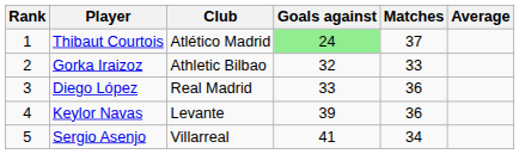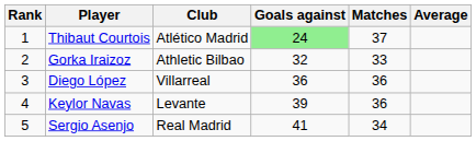 <table class="wikitable" style="text-align:center">
 <tr>
 <th>Rank</th>
 <th>Player</th>
 <th>Club</th>
 <th>Goals against</th>
 <th>Matches</th>
 <th>Average</th>
 </tr>
 <tr>
 <td>1</td>
 <td align="left"> <a href='#'>Thibaut Courtois</a></td>
 <td align="left">Atlético Madrid</td>
 <td style="background: lightgreen;">24</td>
 <td>37</td>
 <td></td>
 </tr>
 <tr>
 <td>2</td>
 <td align="left"> <a href='#'>Gorka Iraizoz</a></td>
 <td align="left">Athletic Bilbao</td>
 <td>32</td>
 <td>33</td>
 <td></td>
 </tr>
 <tr>
 <td>3</td>
 <td align="left"> <a href='#'>Diego López</a></td>
-<td align="left">Real Madrid</td>
-<td>33</td>
+<td align="left">Villarreal</td>
+<td>36</td>
 <td>36</td>
 <td></td>
 </tr>
 <tr>
 <td>4</td>
 <td align="left"> <a href='#'>Keylor Navas</a></td>
 <td align="left">Levante</td>
 <td>39</td>
 <td>36</td>
 <td></td>
 </tr>
 <tr>
 <td>5</td>
 <td align="left"> <a href='#'>Sergio Asenjo</a></td>
-<td align="left">Villarreal</td>
+<td align="left">Real Madrid</td>
 <td>41</td>
 <td>34</td>
 <td></td>
 </tr>
 </table>
